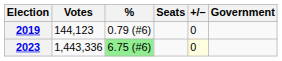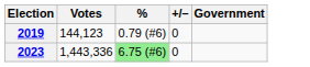 <table class=wikitable>
 <tr>
 <th>Election</th>
 <th>Votes</th>
 <th>%</th>
-<th>Seats</th>
 <th>+/–</th>
 <th>Government</th>
 </tr>
 <tr>
 <th><a href='#'>2019</a></th>
 <td>144,123</td>
 <td>0.79 (#6)</td>
-<td></td>
 <td> 0</td>
 <td></td>
 </tr>
 <tr>
 <th><a href='#'>2023</a></th>
 <td>1,443,336</td>
 <td style="background: lightgreen;">6.75 (#6)</td>
-<td></td>
-<td style="background: lightyellow;"> 0</td>
+<td> 0</td>
 <td></td>
 </tr>
 </table>
